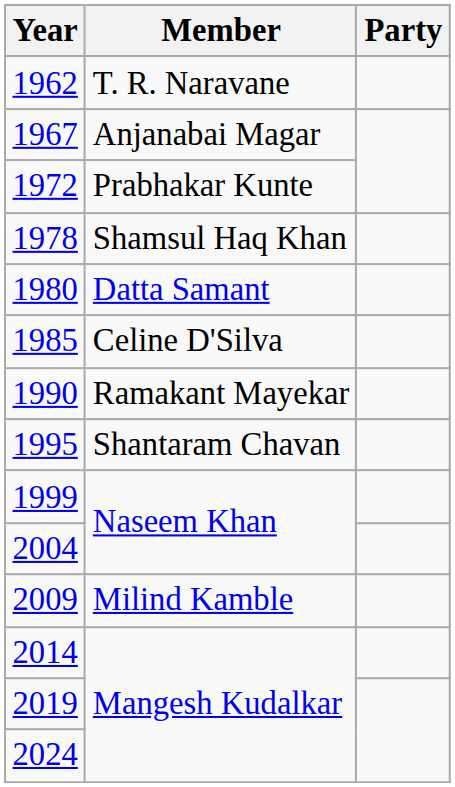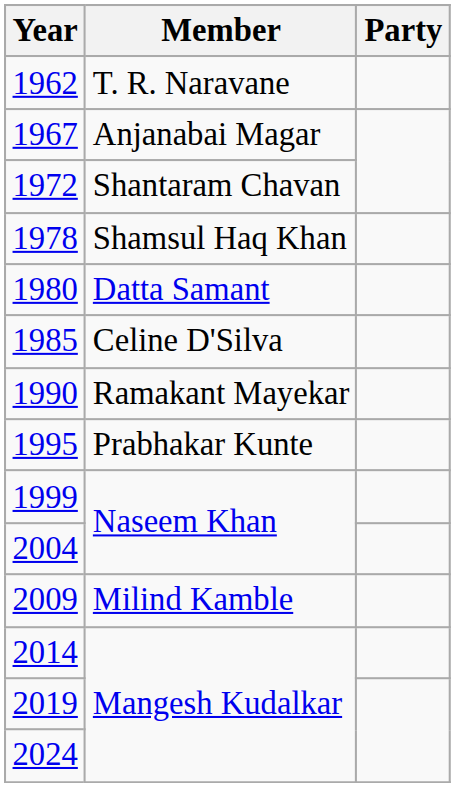 <table class="wikitable">
 <tr>
 <th>Year</th>
 <th>Member</th>
 <th colspan="2">Party</th>
 </tr>
 <tr>
 <td><a href='#'>1962</a></td>
 <td>T. R. Naravane</td>
 <td></td>
 </tr>
 <tr>
 <td><a href='#'>1967</a></td>
 <td>Anjanabai Magar</td>
 </tr>
 <tr>
 <td><a href='#'>1972</a></td>
-<td>Prabhakar Kunte</td>
+<td>Shantaram Chavan</td>
 </tr>
 <tr>
 <td><a href='#'>1978</a></td>
 <td>Shamsul Haq Khan</td>
 <td></td>
 </tr>
 <tr>
 <td><a href='#'>1980</a></td>
 <td><a href='#'>Datta Samant</a></td>
 <td></td>
 </tr>
 <tr>
 <td><a href='#'>1985</a></td>
 <td>Celine D'Silva</td>
 <td></td>
 </tr>
 <tr>
 <td><a href='#'>1990</a></td>
 <td>Ramakant Mayekar</td>
 <td></td>
 </tr>
 <tr>
 <td><a href='#'>1995</a></td>
-<td>Shantaram Chavan</td>
+<td>Prabhakar Kunte</td>
 </tr>
 <tr>
 <td><a href='#'>1999</a></td>
 <td rowspan="2"><a href='#'>Naseem Khan</a></td>
 <td></td>
 </tr>
 <tr>
 <td><a href='#'>2004</a></td>
 </tr>
 <tr>
 <td><a href='#'>2009</a></td>
 <td><a href='#'>Milind Kamble</a></td>
 <td></td>
 </tr>
 <tr>
 <td><a href='#'>2014</a></td>
 <td rowspan="3"><a href='#'>Mangesh Kudalkar</a></td>
 <td></td>
 </tr>
 <tr>
 <td><a href='#'>2019</a></td>
 </tr>
 <tr>
 <td><a href='#'>2024</a></td>
 </tr>
 </table>
